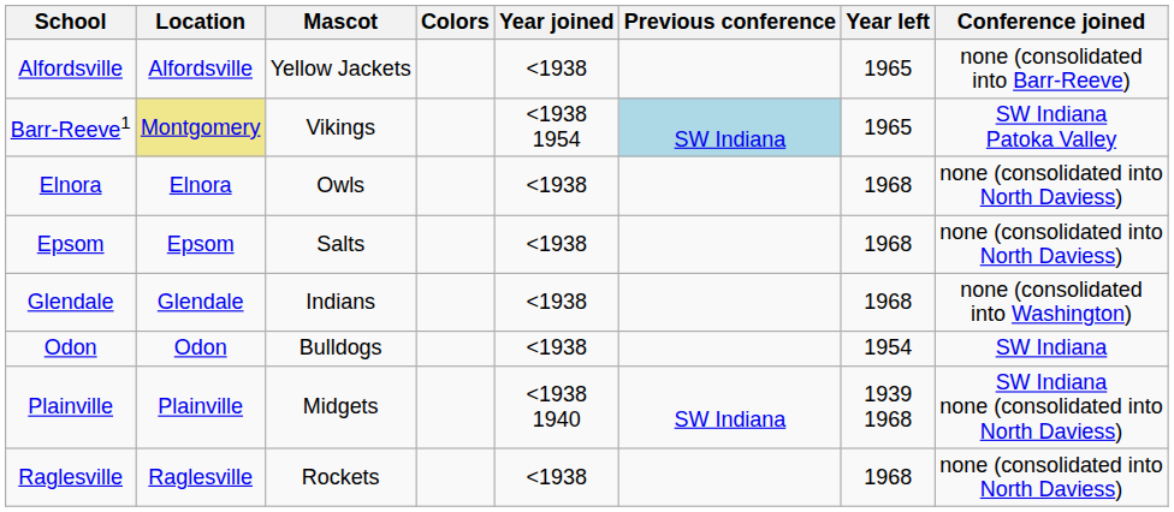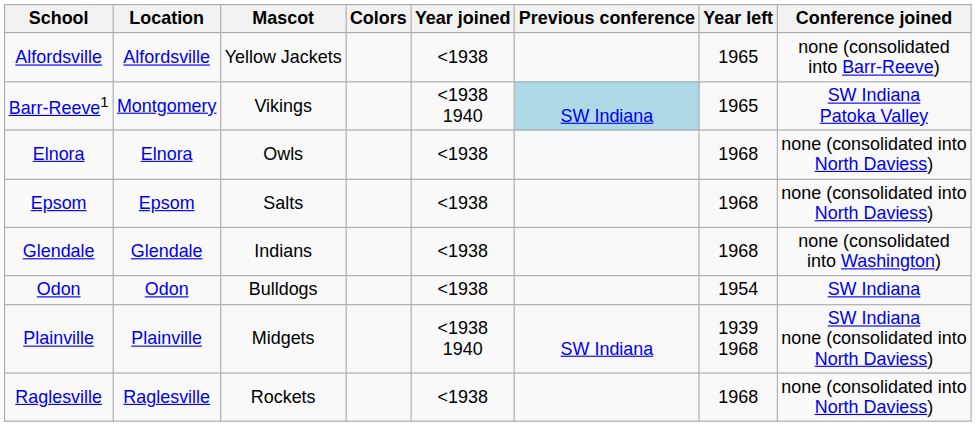 <table class="wikitable" style="text-align:center;">
 <tr>
 <th>School</th>
 <th>Location</th>
 <th>Mascot</th>
 <th>Colors</th>
 <th>Year joined</th>
 <th>Previous conference</th>
 <th>Year left</th>
 <th>Conference joined</th>
 </tr>
 <tr>
 <td><a href='#'>Alfordsville</a></td>
 <td><a href='#'>Alfordsville</a></td>
 <td>Yellow Jackets</td>
 <td> </td>
 <td><1938</td>
 <td></td>
 <td>1965</td>
 <td>none (consolidated<br>into <a href='#'>Barr-Reeve</a>)</td>
 </tr>
 <tr>
 <td><a href='#'>Barr-Reeve</a><sup>1</sup></td>
-<td style="background: khaki;"><a href='#'>Montgomery</a></td>
+<td><a href='#'>Montgomery</a></td>
 <td>Vikings</td>
 <td> </td>
-<td><1938<br>1954</td>
+<td><1938<br>1940</td>
 <td style="background: lightblue;"><br><a href='#'>SW Indiana</a></td>
 <td>1965</td>
 <td><a href='#'>SW Indiana</a><br><a href='#'>Patoka Valley</a></td>
 </tr>
 <tr>
 <td><a href='#'>Elnora</a></td>
 <td><a href='#'>Elnora</a></td>
 <td>Owls</td>
 <td> </td>
 <td><1938</td>
 <td></td>
 <td>1968</td>
 <td>none (consolidated into<br><a href='#'>North Daviess</a>)</td>
 </tr>
 <tr>
 <td><a href='#'>Epsom</a></td>
 <td><a href='#'>Epsom</a></td>
 <td>Salts</td>
 <td> </td>
 <td><1938</td>
 <td></td>
 <td>1968</td>
 <td>none (consolidated into<br><a href='#'>North Daviess</a>)</td>
 </tr>
 <tr>
 <td><a href='#'>Glendale</a></td>
 <td><a href='#'>Glendale</a></td>
 <td>Indians</td>
 <td> </td>
 <td><1938</td>
 <td></td>
 <td>1968</td>
 <td>none (consolidated<br>into <a href='#'>Washington</a>)</td>
 </tr>
 <tr>
 <td><a href='#'>Odon</a></td>
 <td><a href='#'>Odon</a></td>
 <td>Bulldogs</td>
 <td> </td>
 <td><1938</td>
 <td></td>
 <td>1954</td>
 <td><a href='#'>SW Indiana</a></td>
 </tr>
 <tr>
 <td><a href='#'>Plainville</a></td>
 <td><a href='#'>Plainville</a></td>
 <td>Midgets</td>
 <td> </td>
 <td><1938<br>1940</td>
 <td><br><a href='#'>SW Indiana</a></td>
 <td>1939<br>1968</td>
 <td><a href='#'>SW Indiana</a><br>none (consolidated into<br><a href='#'>North Daviess</a>)</td>
 </tr>
 <tr>
 <td><a href='#'>Raglesville</a></td>
 <td><a href='#'>Raglesville</a></td>
 <td>Rockets</td>
 <td> </td>
 <td><1938</td>
 <td></td>
 <td>1968</td>
 <td>none (consolidated into<br><a href='#'>North Daviess</a>)</td>
 </tr>
 </table>
